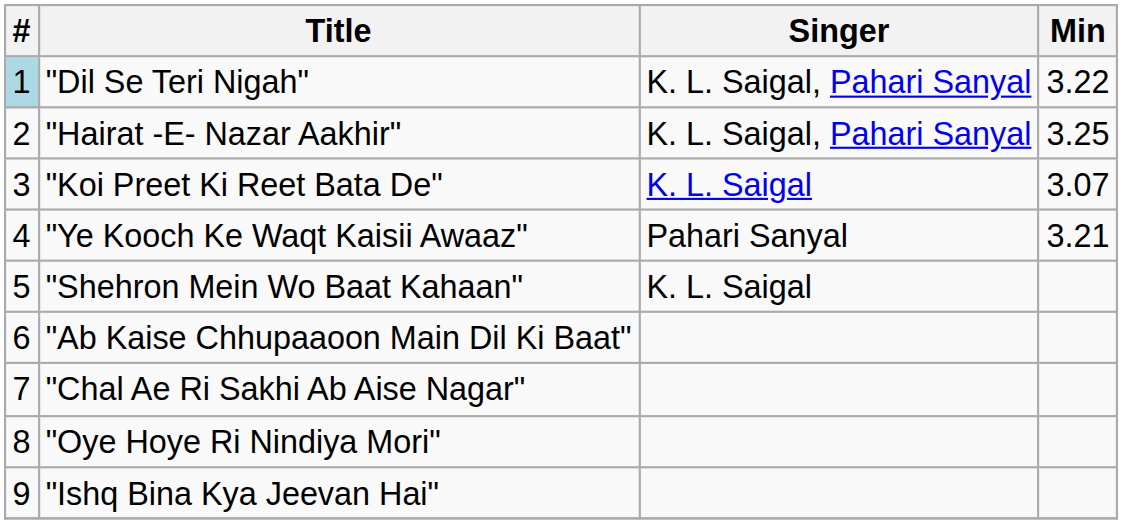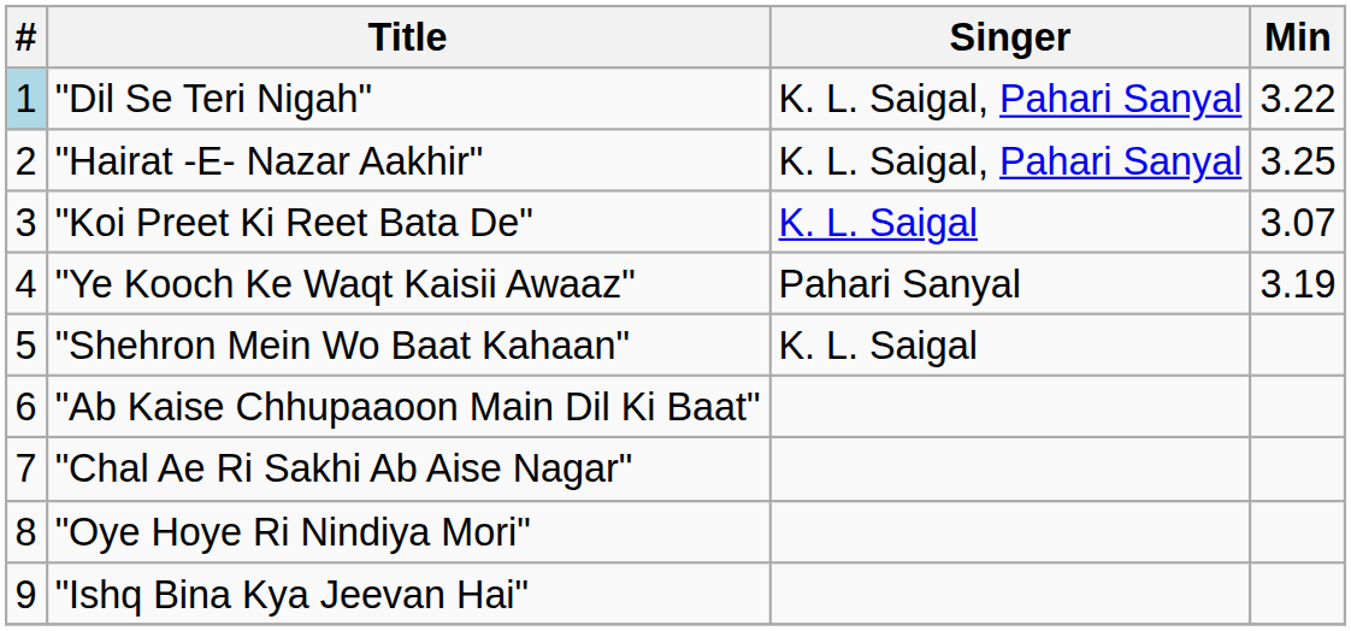 <table class="wikitable" style="font-size:95%;">
 <tr>
 <th>#</th>
 <th>Title</th>
 <th>Singer</th>
 <th>Min</th>
 </tr>
 <tr>
 <td style="background: lightblue;">1</td>
 <td>"Dil Se Teri Nigah"</td>
 <td>K. L. Saigal, <a href='#'>Pahari Sanyal</a></td>
 <td>3.22</td>
 </tr>
 <tr>
 <td>2</td>
 <td>"Hairat -E- Nazar Aakhir"</td>
 <td>K. L. Saigal, <a href='#'>Pahari Sanyal</a></td>
 <td>3.25</td>
 </tr>
 <tr>
 <td>3</td>
 <td>"Koi Preet Ki Reet Bata De"</td>
 <td><a href='#'>K. L. Saigal</a></td>
 <td>3.07</td>
 </tr>
 <tr>
 <td>4</td>
 <td>"Ye Kooch Ke Waqt Kaisii Awaaz"</td>
 <td>Pahari Sanyal</td>
-<td>3.21</td>
+<td>3.19</td>
 </tr>
 <tr>
 <td>5</td>
 <td>"Shehron Mein Wo Baat Kahaan"</td>
 <td>K. L. Saigal</td>
 <td></td>
 </tr>
 <tr>
 <td>6</td>
 <td>"Ab Kaise Chhupaaoon Main Dil Ki Baat"</td>
 <td></td>
 <td></td>
 </tr>
 <tr>
 <td>7</td>
 <td>"Chal Ae Ri Sakhi Ab Aise Nagar"</td>
 <td></td>
 <td></td>
 </tr>
 <tr>
 <td>8</td>
 <td>"Oye Hoye Ri Nindiya Mori"</td>
 <td></td>
 <td></td>
 </tr>
 <tr>
 <td>9</td>
 <td>"Ishq Bina Kya Jeevan Hai"</td>
 <td></td>
 <td></td>
 </tr>
 <tr>
 </tr>
 </table>
